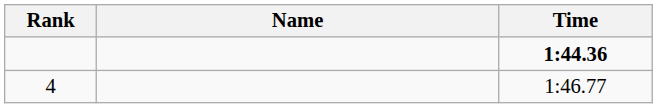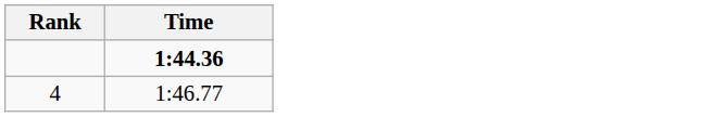 <table class="wikitable" style="text-align:center;">
 <tr>
 <th style="width:4em">Rank</th>
-<th style="width:19em">Name</th>
 <th style="width:7em">Time</th>
 </tr>
 <tr>
 <td></td>
-<td align=left><strong></strong></td>
 <td><strong>1:44.36</strong></td>
 </tr>
 <tr>
 <td>4</td>
-<td align=left></td>
 <td>1:46.77</td>
 </tr>
 </table>
